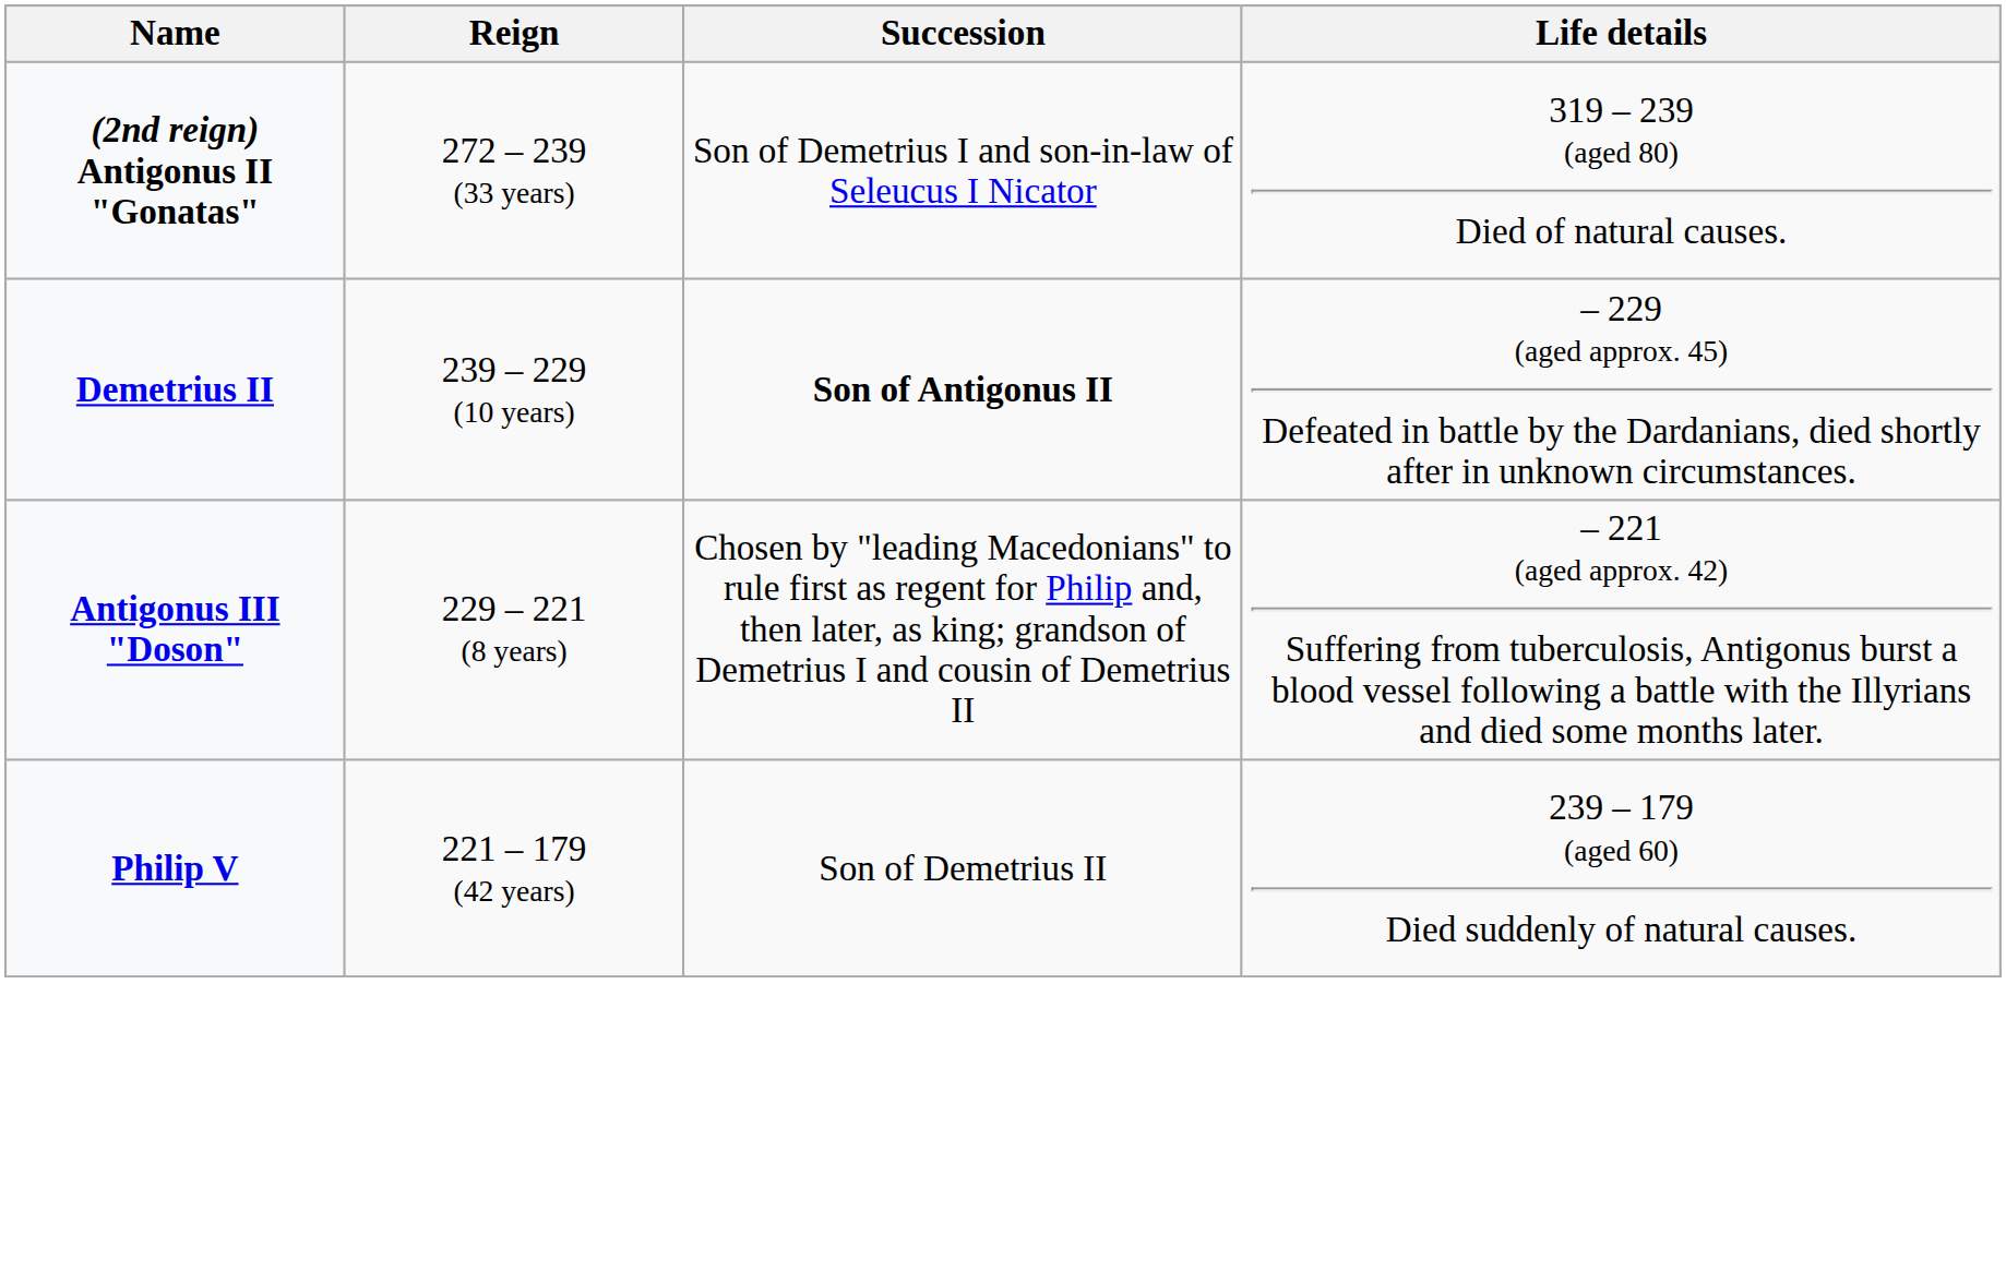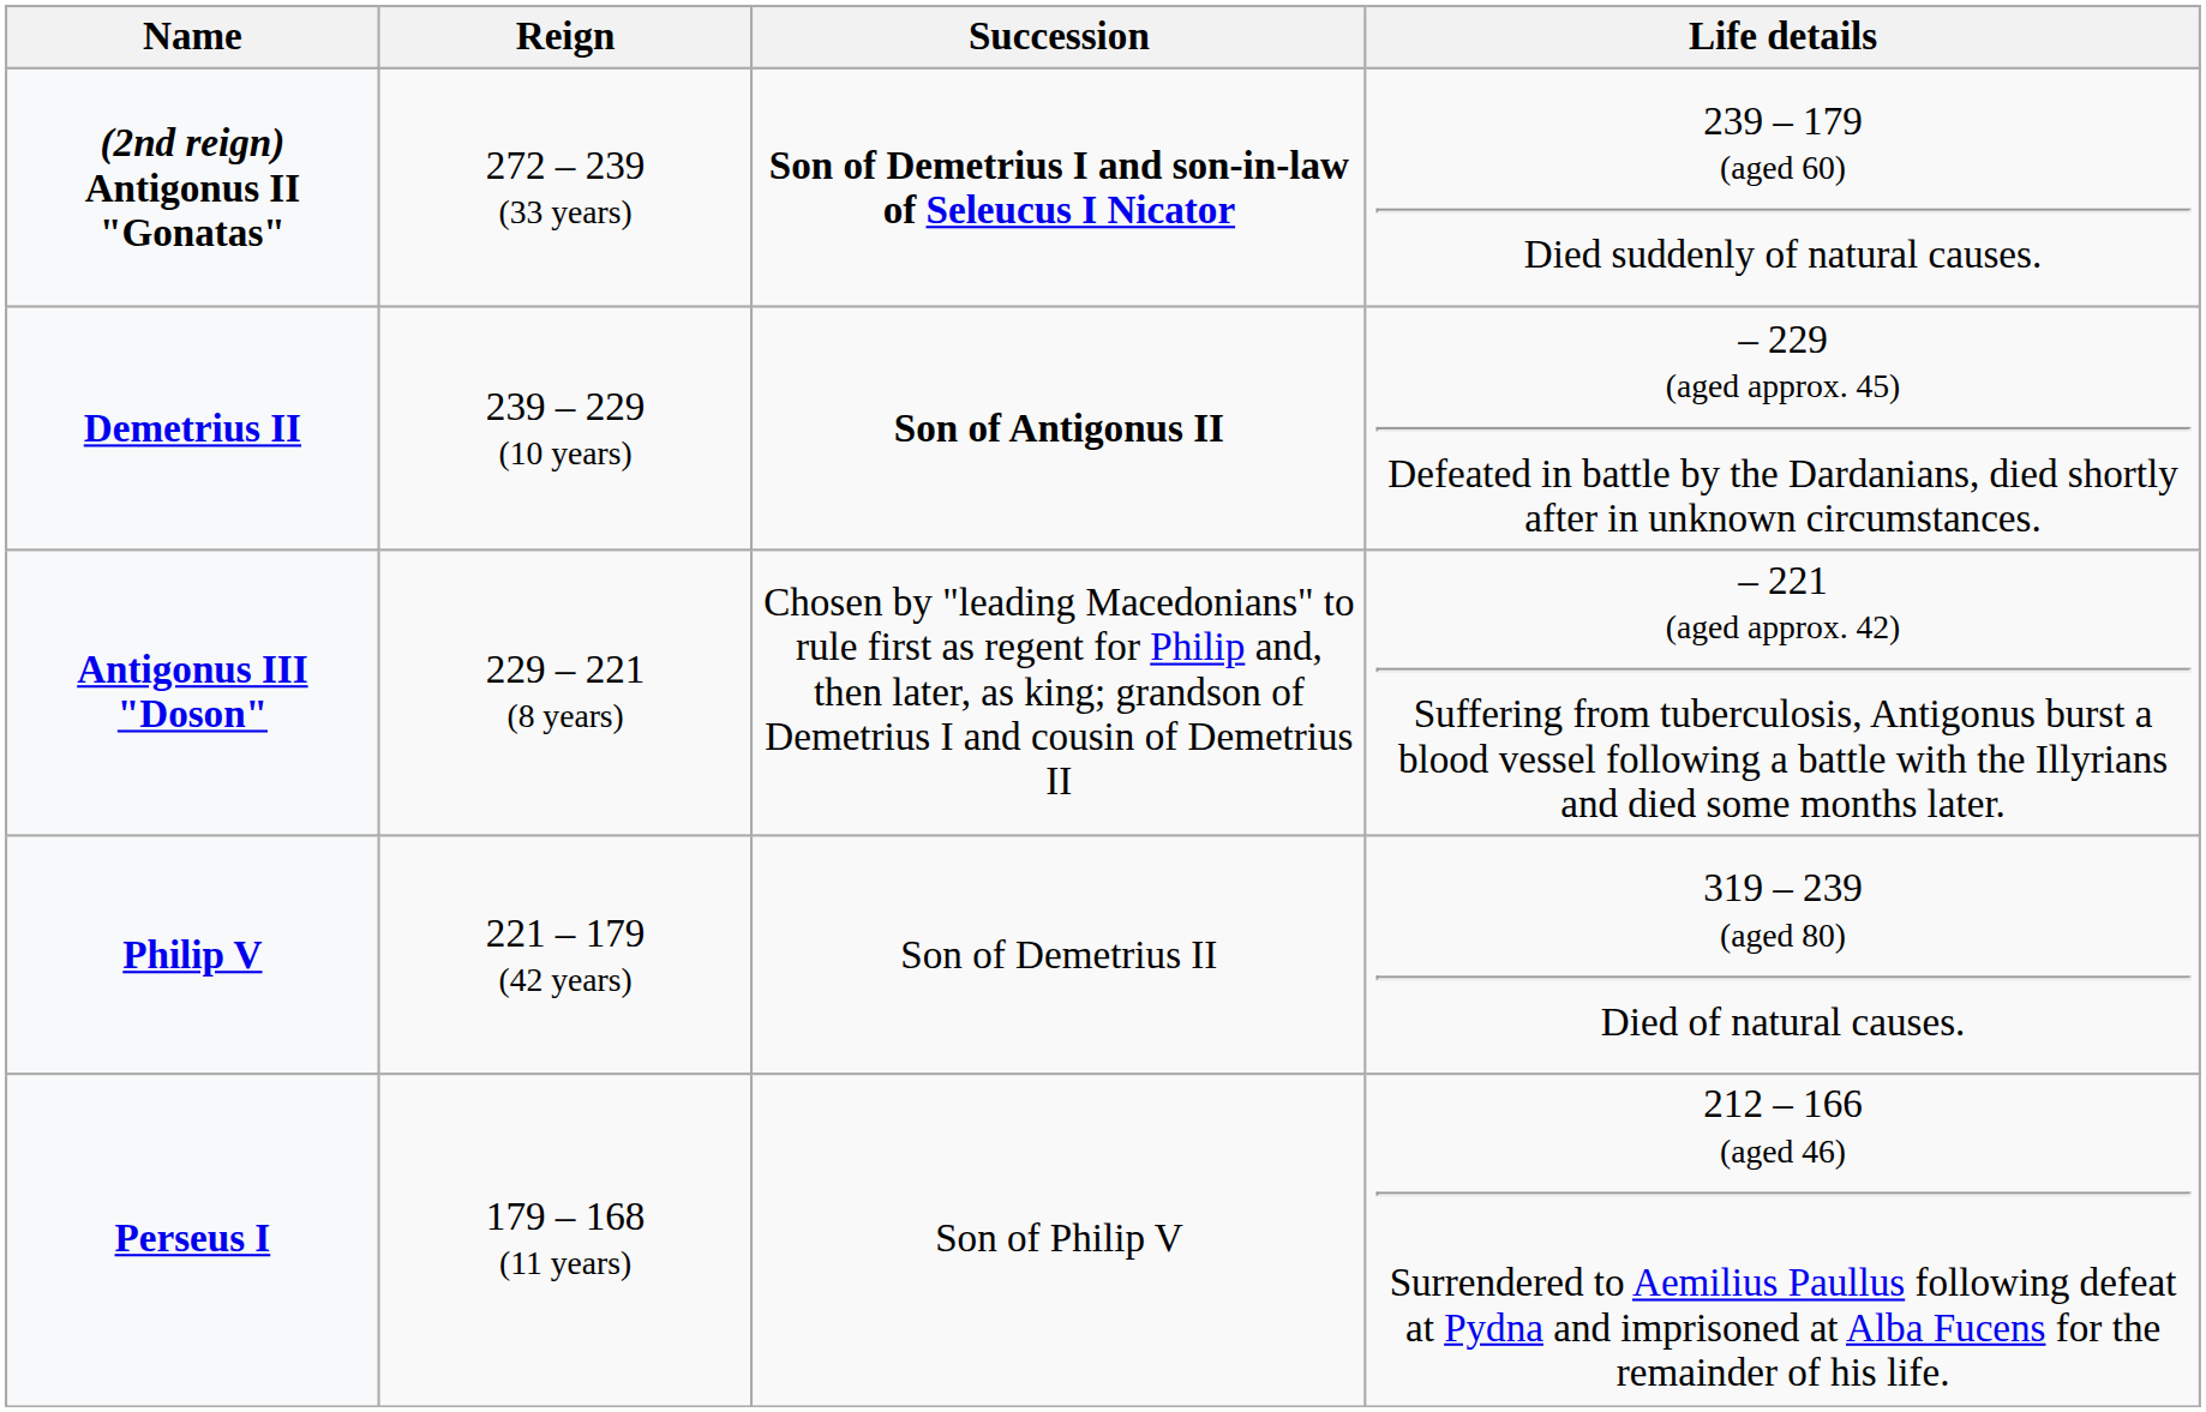 <table class="wikitable plainrowheaders" style="text-align:center; width:100%;">
 <tr>
 <th width="17%" !scope="col">Name</th>
 <th scope="col" width="17%">Reign</th>
 <th scope="col" width="28%">Succession</th>
 <th scope="col" width="38%">Life details</th>
 </tr>
 <tr style=height:6em>
 <th scope=row style="text-align:center; background:#F8F9FA;"><em>(2nd reign)</em><br><strong>Antigonus II</strong> "Gonatas"</th>
 <td>272 – 239<br><small>(33 years)</small></td>
-<td>Son of Demetrius I and son-in-law of <a href='#'>Seleucus I Nicator</a></td>
-<td>319 – 239<br><small>(aged 80)</small><hr>Died of natural causes.</td>
+<td><strong>Son of Demetrius I and son-in-law of <a href='#'>Seleucus I Nicator</a></strong></td>
+<td>239 – 179<br><small>(aged 60)</small><hr>Died suddenly of natural causes.</td>
 </tr>
 <tr style=height:6em>
 <th scope=row style="text-align:center; background:#F8F9FA;"><a href='#'><strong>Demetrius II</strong></a></th>
 <td>239 – 229<br><small>(10 years)</small></td>
 <td><strong>Son of Antigonus II</strong></td>
 <td> – 229<br><small>(aged approx. 45)</small><hr>Defeated in battle by the Dardanians, died shortly after in unknown circumstances.</td>
 </tr>
 <tr style=height:6em>
 <th scope=row style="text-align:center; background:#F8F9FA;"><a href='#'><strong>Antigonus III</strong> "Doson"</a></th>
 <td>229 – 221<br><small>(8 years)</small></td>
 <td>Chosen by "leading Macedonians" to rule first as regent for <a href='#'>Philip</a> and, then later, as king; grandson of Demetrius I and cousin of Demetrius II</td>
 <td> – 221<br><small>(aged approx. 42)</small><hr>Suffering from tuberculosis, Antigonus burst a blood vessel following a battle with the Illyrians and died some months later.</td>
 </tr>
 <tr style=height:6em>
 <th scope=row style="text-align:center; background:#F8F9FA;"><strong><a href='#'>Philip V</a></strong></th>
 <td>221 – 179<br><small>(42 years)</small></td>
 <td>Son of Demetrius II</td>
-<td>239 – 179<br><small>(aged 60)</small><hr>Died suddenly of natural causes.</td>
+<td>319 – 239<br><small>(aged 80)</small><hr>Died of natural causes.</td>
+</tr>
+<tr style=height:6em>
+<th scope=row style="text-align:center; background:#F8F9FA;"><strong><a href='#'>Perseus I</a></strong></th>
+<td>179 – 168<br><small>(11 years)</small></td>
+<td>Son of Philip V</td>
+<td>212 – 166<br><small>(aged 46)</small><hr><br>Surrendered to <a href='#'>Aemilius Paullus</a> following defeat at <a href='#'>Pydna</a> and imprisoned at <a href='#'>Alba Fucens</a> for the remainder of his life.</td>
 </tr>
 </table>
